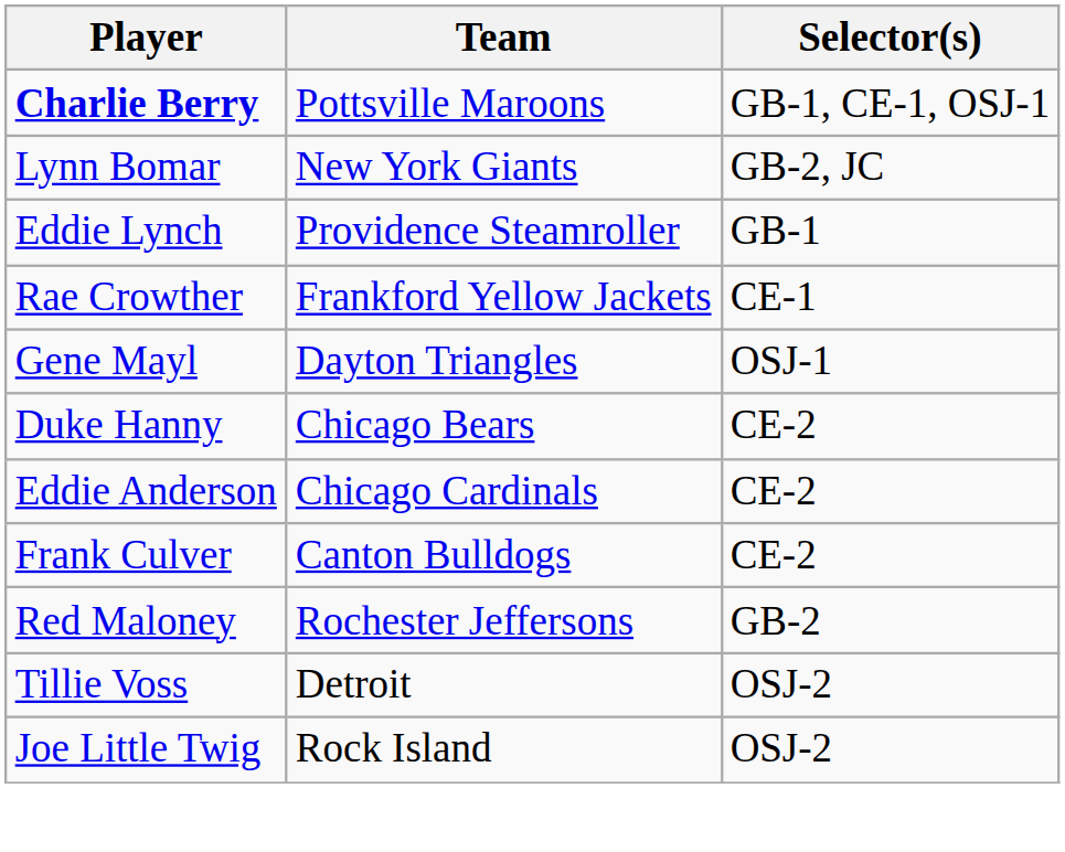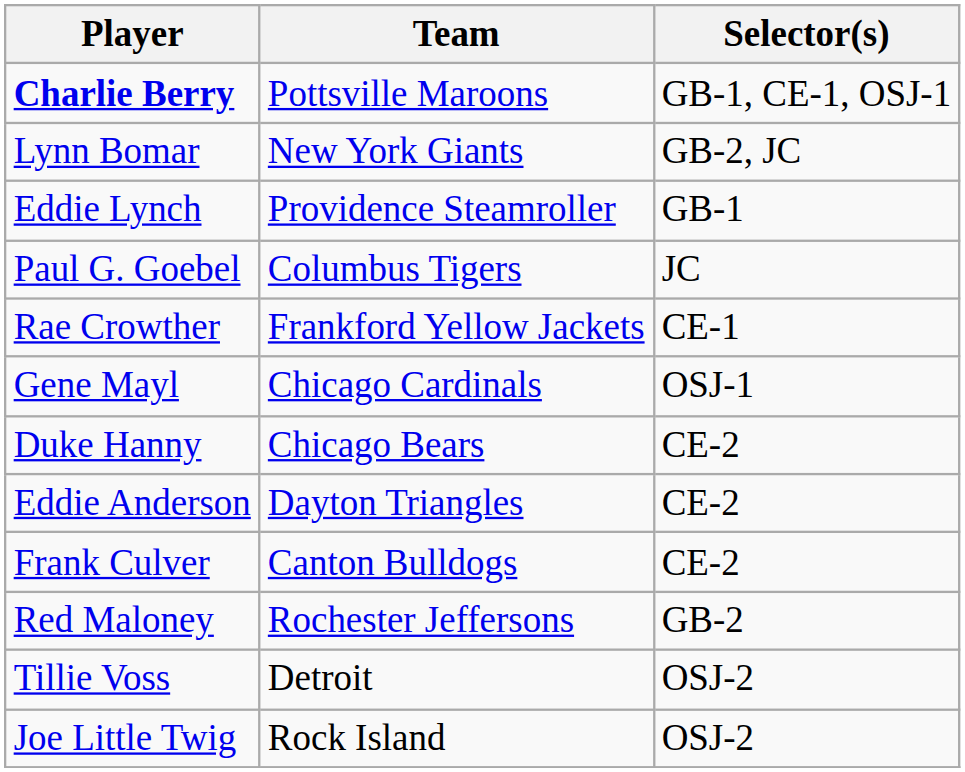 <table class="wikitable" style="text-align:left;">
 <tr>
 <th>Player</th>
 <th>Team</th>
 <th>Selector(s)</th>
 </tr>
 <tr>
 <td><strong><a href='#'>Charlie Berry</a></strong></td>
 <td><a href='#'>Pottsville Maroons</a></td>
 <td>GB-1, CE-1, OSJ-1</td>
 </tr>
 <tr>
 <td><a href='#'>Lynn Bomar</a></td>
 <td><a href='#'>New York Giants</a></td>
 <td>GB-2, JC</td>
 </tr>
 <tr>
 <td><a href='#'>Eddie Lynch</a></td>
 <td><a href='#'>Providence Steamroller</a></td>
 <td>GB-1</td>
 </tr>
 <tr>
+<td><a href='#'>Paul G. Goebel</a></td>
+<td><a href='#'>Columbus Tigers</a></td>
+<td>JC</td>
+</tr>
+<tr>
 <td><a href='#'>Rae Crowther</a></td>
 <td><a href='#'>Frankford Yellow Jackets</a></td>
 <td>CE-1</td>
 </tr>
 <tr>
 <td><a href='#'>Gene Mayl</a></td>
-<td><a href='#'>Dayton Triangles</a></td>
+<td><a href='#'>Chicago Cardinals</a></td>
 <td>OSJ-1</td>
 </tr>
 <tr>
 <td><a href='#'>Duke Hanny</a></td>
 <td><a href='#'>Chicago Bears</a></td>
 <td>CE-2</td>
 </tr>
 <tr>
 <td><a href='#'>Eddie Anderson</a></td>
-<td><a href='#'>Chicago Cardinals</a></td>
+<td><a href='#'>Dayton Triangles</a></td>
 <td>CE-2</td>
 </tr>
 <tr>
 <td><a href='#'>Frank Culver</a></td>
 <td><a href='#'>Canton Bulldogs</a></td>
 <td>CE-2</td>
 </tr>
 <tr>
 <td><a href='#'>Red Maloney</a></td>
 <td><a href='#'>Rochester Jeffersons</a></td>
 <td>GB-2</td>
 </tr>
 <tr>
 <td><a href='#'>Tillie Voss</a></td>
 <td>Detroit</td>
 <td>OSJ-2</td>
 </tr>
 <tr>
 <td><a href='#'>Joe Little Twig</a></td>
 <td>Rock Island</td>
 <td>OSJ-2</td>
 </tr>
 <tr>
 </tr>
 </table>
